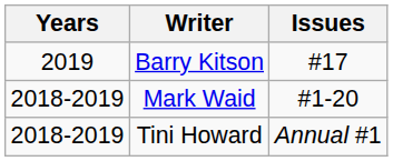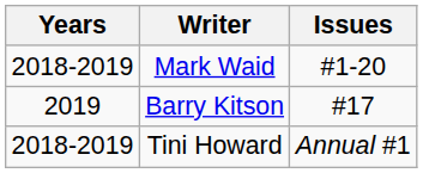 <table class="wikitable">
 <tr>
 <th>Years</th>
 <th>Writer</th>
 <th>Issues</th>
+</tr>
+<tr>
+<td align="center">2018-2019</td>
+<td align="center"><a href='#'>Mark Waid</a></td>
+<td align="center">#1-20</td>
 </tr>
 <tr>
 <td align="center">2019</td>
 <td align="center"><a href='#'>Barry Kitson</a></td>
 <td align="center">#17</td>
 </tr>
 <tr>
 <td align="center">2018-2019</td>
-<td align="center"><a href='#'>Mark Waid</a></td>
-<td align="center">#1-20</td>
-</tr>
-<tr>
-<td align="center">2018-2019</td>
 <td align="center">Tini Howard</td>
 <td align="center"><em>Annual</em> #1</td>
 </tr>
 </table>
